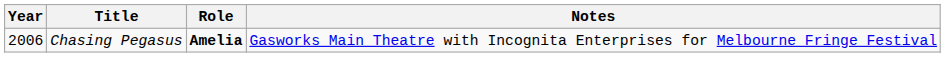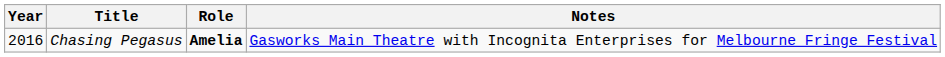 <table class=wikitable>
 <tr>
 <th>Year</th>
 <th>Title</th>
 <th>Role</th>
 <th>Notes</th>
 </tr>
 <tr>
-<td>2006</td>
+<td>2016</td>
 <td><em>Chasing Pegasus</em></td>
 <td><strong>Amelia</strong></td>
 <td><a href='#'>Gasworks Main Theatre</a> with Incognita Enterprises for <a href='#'>Melbourne Fringe Festival</a></td>
 </tr>
 </table>
